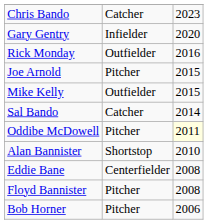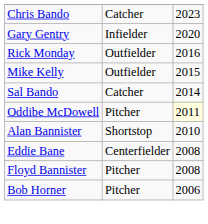 <table class="wikitable">
 <tr>
 </tr>
 <tr>
 <td><a href='#'>Chris Bando</a></td>
 <td>Catcher</td>
 <td>2023</td>
 </tr>
 <tr>
 <td><a href='#'>Gary Gentry</a></td>
 <td>Infielder</td>
 <td>2020</td>
 </tr>
 <tr>
 <td><a href='#'>Rick Monday</a></td>
 <td>Outfielder</td>
 <td>2016</td>
-</tr>
-<tr>
-<td><a href='#'>Joe Arnold</a></td>
-<td>Pitcher</td>
-<td>2015</td>
 </tr>
 <tr>
 <td><a href='#'>Mike Kelly</a></td>
 <td>Outfielder</td>
 <td>2015</td>
 </tr>
 <tr>
 <td><a href='#'>Sal Bando</a></td>
 <td>Catcher</td>
 <td>2014</td>
 </tr>
 <tr>
 <td><a href='#'>Oddibe McDowell</a></td>
 <td>Pitcher</td>
 <td style="background: lightyellow;">2011</td>
 </tr>
 <tr>
 <td><a href='#'>Alan Bannister</a></td>
 <td>Shortstop</td>
 <td>2010</td>
 </tr>
 <tr>
 <td><a href='#'>Eddie Bane</a></td>
 <td>Centerfielder</td>
 <td>2008</td>
 </tr>
 <tr>
 <td><a href='#'>Floyd Bannister</a></td>
 <td>Pitcher</td>
 <td>2008</td>
 </tr>
 <tr>
 <td><a href='#'>Bob Horner</a></td>
 <td>Pitcher</td>
 <td>2006</td>
 </tr>
 </table>
